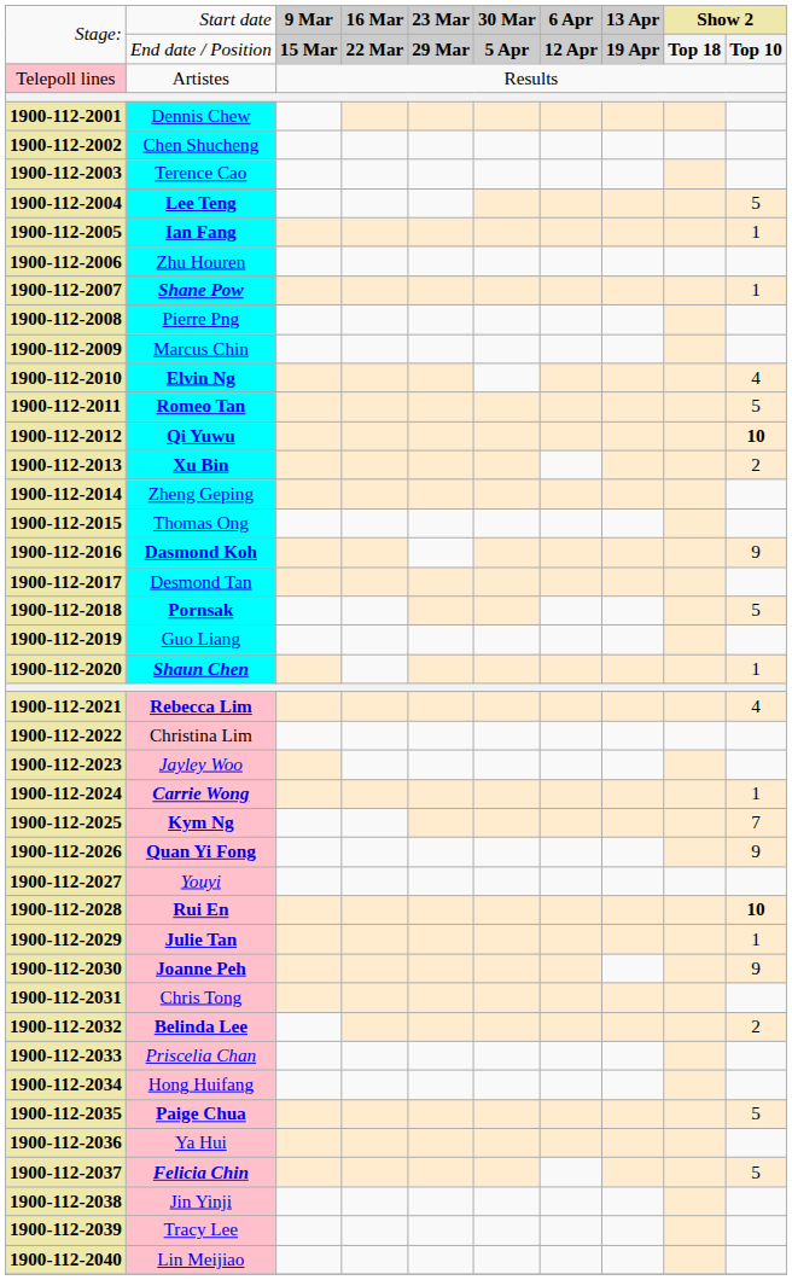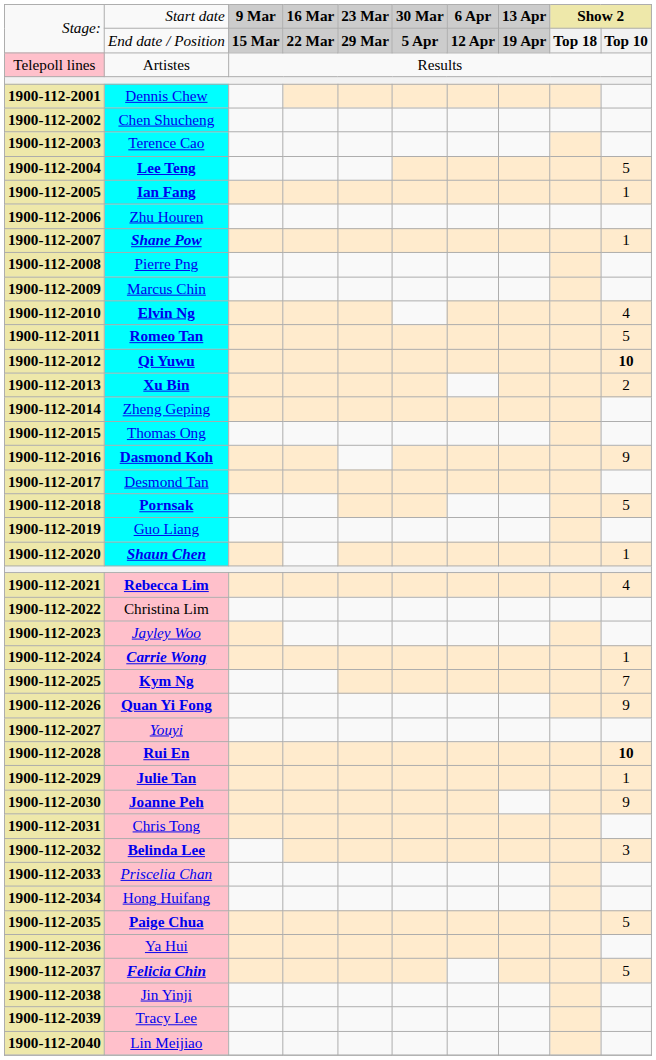 <table class="wikitable">
 <tr>
 <td colspan=1 align="right" rowspan="2"><em>Stage:</em></td>
 <td colspan=1 align="right"><em>Start date</em></td>
 <td colspan=1 bgcolor="#CCCCCC" align="center"><strong>9 Mar</strong></td>
 <td colspan=1 bgcolor="#CCCCCC" align="center"><strong>16 Mar</strong></td>
 <td colspan=1 bgcolor="#CCCCCC" align="center"><strong>23 Mar</strong></td>
 <td colspan=1 bgcolor="#CCCCCC" align="center"><strong>30 Mar</strong></td>
 <td colspan=1 bgcolor="#CCCCCC" align="center"><strong>6 Apr</strong></td>
 <td colspan=1 bgcolor="#CCCCCC" align="center"><strong>13 Apr</strong></td>
 <td colspan=2 bgcolor="palegoldenrod" align="center"><strong>Show 2</strong></td>
 </tr>
 <tr>
 <td colspan=1 align="right"><em>End date / Position</em></td>
 <td colspan=1 bgcolor="#CCCCCC" align="center"><strong>15 Mar</strong></td>
 <td colspan=1 bgcolor="#CCCCCC" align="center"><strong>22 Mar</strong></td>
 <td colspan=1 bgcolor="#CCCCCC" align="center"><strong>29 Mar</strong></td>
 <td colspan=1 bgcolor="#CCCCCC" align="center"><strong>5 Apr</strong></td>
 <td colspan=1 bgcolor="#CCCCCC" align="center"><strong>12 Apr</strong></td>
 <td colspan=1 bgcolor="#CCCCCC" align="center"><strong>19 Apr</strong></td>
 <th align="center">Top 18</th>
 <th align="center">Top 10</th>
 </tr>
 <tr>
 <td colspan=1 align="center" style="background: pink;">Telepoll lines</td>
 <td colspan=1 align="center">Artistes</td>
 <td colspan=8 align="center">Results</td>
 </tr>
 <tr>
 <th colspan=11><div></div></th>
 </tr>
 <tr>
 <td bgcolor="palegoldenrod" align="center"><strong>1900-112-2001</strong></td>
 <td bgcolor="cyan" align="center"><a href='#'>Dennis Chew</a></td>
 <td></td>
 <td bgcolor="#FFEBCD"></td>
 <td bgcolor="#FFEBCD"></td>
 <td bgcolor="#FFEBCD"></td>
 <td bgcolor="#FFEBCD"></td>
 <td bgcolor="#FFEBCD"></td>
 <td bgcolor="#FFEBCD"></td>
 <td></td>
 </tr>
 <tr>
 <td bgcolor="palegoldenrod" align="center"><strong>1900-112-2002</strong></td>
 <td bgcolor="cyan" align="center"><a href='#'>Chen Shucheng</a></td>
 <td></td>
 <td></td>
 <td></td>
 <td></td>
 <td></td>
 <td></td>
 <td></td>
 <td></td>
 </tr>
 <tr>
 <td bgcolor="palegoldenrod" align="center"><strong>1900-112-2003</strong></td>
 <td bgcolor="cyan" align="center"><a href='#'>Terence Cao</a></td>
 <td></td>
 <td></td>
 <td></td>
 <td></td>
 <td></td>
 <td></td>
 <td bgcolor="#FFEBCD"></td>
 <td></td>
 </tr>
 <tr>
 <td bgcolor="palegoldenrod" align="center"><strong>1900-112-2004</strong></td>
 <td bgcolor="cyan" align="center"><strong><a href='#'>Lee Teng</a></strong></td>
 <td></td>
 <td></td>
 <td></td>
 <td bgcolor="#FFEBCD"></td>
 <td bgcolor="#FFEBCD"></td>
 <td bgcolor="#FFEBCD"></td>
 <td bgcolor="#FFEBCD"></td>
 <td bgcolor="#FFEBCD" align="center">5</td>
 </tr>
 <tr>
 <td bgcolor="palegoldenrod" align="center"><strong>1900-112-2005</strong></td>
 <td bgcolor="cyan" align="center"><strong><a href='#'>Ian Fang</a></strong></td>
 <td bgcolor="#FFEBCD"></td>
 <td bgcolor="#FFEBCD"></td>
 <td bgcolor="#FFEBCD"></td>
 <td bgcolor="#FFEBCD"></td>
 <td bgcolor="#FFEBCD"></td>
 <td bgcolor="#FFEBCD"></td>
 <td bgcolor="#FFEBCD"></td>
 <td bgcolor="#FFEBCD" align="center">1</td>
 </tr>
 <tr>
 <td bgcolor="palegoldenrod" align="center"><strong>1900-112-2006</strong></td>
 <td bgcolor="cyan" align="center"><a href='#'>Zhu Houren</a></td>
 <td></td>
 <td></td>
 <td></td>
 <td></td>
 <td></td>
 <td></td>
 <td></td>
 </tr>
 <tr>
 <td bgcolor="palegoldenrod" align="center"><strong>1900-112-2007</strong></td>
 <td bgcolor="cyan" align="center"><strong><em><a href='#'>Shane Pow</a></em></strong></td>
 <td bgcolor="#FFEBCD"></td>
 <td bgcolor="#FFEBCD"></td>
 <td bgcolor="#FFEBCD"></td>
 <td bgcolor="#FFEBCD"></td>
 <td bgcolor="#FFEBCD"></td>
 <td bgcolor="#FFEBCD"></td>
 <td bgcolor="#FFEBCD"></td>
 <td bgcolor="#FFEBCD" align="center">1</td>
 </tr>
 <tr>
 <td bgcolor="palegoldenrod" align="center"><strong>1900-112-2008</strong></td>
 <td bgcolor="cyan" align="center"><a href='#'>Pierre Png</a></td>
 <td></td>
 <td></td>
 <td></td>
 <td></td>
 <td></td>
 <td></td>
 <td bgcolor="#FFEBCD"></td>
 <td></td>
 </tr>
 <tr>
 <td bgcolor="palegoldenrod" align="center"><strong>1900-112-2009</strong></td>
 <td bgcolor="cyan" align="center"><a href='#'>Marcus Chin</a></td>
 <td></td>
 <td></td>
 <td></td>
 <td></td>
 <td></td>
 <td></td>
 <td bgcolor="#FFEBCD"></td>
 <td></td>
 </tr>
 <tr>
 <td bgcolor="palegoldenrod" align="center"><strong>1900-112-2010</strong></td>
 <td bgcolor="cyan" align="center"><strong><a href='#'>Elvin Ng</a></strong></td>
 <td bgcolor="#FFEBCD"></td>
 <td bgcolor="#FFEBCD"></td>
 <td bgcolor="#FFEBCD"></td>
 <td></td>
 <td bgcolor="#FFEBCD"></td>
 <td bgcolor="#FFEBCD"></td>
 <td bgcolor="#FFEBCD"></td>
 <td bgcolor="#FFEBCD" align="center">4</td>
 </tr>
 <tr>
 <td bgcolor="palegoldenrod" align="center"><strong>1900-112-2011</strong></td>
 <td bgcolor="cyan" align="center"><strong><a href='#'>Romeo Tan</a></strong></td>
 <td bgcolor="#FFEBCD"></td>
 <td bgcolor="#FFEBCD"></td>
 <td bgcolor="#FFEBCD"></td>
 <td bgcolor="#FFEBCD"></td>
 <td bgcolor="#FFEBCD"></td>
 <td bgcolor="#FFEBCD"></td>
 <td bgcolor="#FFEBCD"></td>
 <td bgcolor="#FFEBCD" align="center">5</td>
 </tr>
 <tr>
 <td bgcolor="palegoldenrod" align="center"><strong>1900-112-2012</strong></td>
 <td bgcolor="cyan" align="center"><strong><a href='#'>Qi Yuwu</a></strong></td>
 <td bgcolor="#FFEBCD"></td>
 <td bgcolor="#FFEBCD"></td>
 <td bgcolor="#FFEBCD"></td>
 <td bgcolor="#FFEBCD"></td>
 <td bgcolor="#FFEBCD"></td>
 <td bgcolor="#FFEBCD"></td>
 <td bgcolor="#FFEBCD"></td>
 <td bgcolor="#FFEBCD" align="center"><strong>10</strong></td>
 </tr>
 <tr>
 <td bgcolor="palegoldenrod" align="center"><strong>1900-112-2013</strong></td>
 <td bgcolor="cyan" align="center"><strong><a href='#'>Xu Bin</a></strong></td>
 <td bgcolor="#FFEBCD"></td>
 <td bgcolor="#FFEBCD"></td>
 <td bgcolor="#FFEBCD"></td>
 <td bgcolor="#FFEBCD"></td>
 <td></td>
 <td bgcolor="#FFEBCD"></td>
 <td bgcolor="#FFEBCD"></td>
 <td bgcolor="#FFEBCD" align="center">2</td>
 </tr>
 <tr>
 <td bgcolor="palegoldenrod" align="center"><strong>1900-112-2014</strong></td>
 <td bgcolor="cyan" align="center"><a href='#'>Zheng Geping</a></td>
 <td bgcolor="#FFEBCD"></td>
 <td bgcolor="#FFEBCD"></td>
 <td bgcolor="#FFEBCD"></td>
 <td bgcolor="#FFEBCD"></td>
 <td bgcolor="#FFEBCD"></td>
 <td bgcolor="#FFEBCD"></td>
 <td bgcolor="#FFEBCD"></td>
 <td></td>
 </tr>
 <tr>
 <td bgcolor="palegoldenrod" align="center"><strong>1900-112-2015</strong></td>
 <td bgcolor="cyan" align="center"><a href='#'>Thomas Ong</a></td>
 <td></td>
 <td></td>
 <td></td>
 <td></td>
 <td></td>
 <td></td>
 <td bgcolor="#FFEBCD"></td>
 <td></td>
 </tr>
 <tr>
 <td bgcolor="palegoldenrod" align="center"><strong>1900-112-2016</strong></td>
 <td bgcolor="cyan" align="center"><strong><a href='#'>Dasmond Koh</a></strong></td>
 <td bgcolor="#FFEBCD"></td>
 <td bgcolor="#FFEBCD"></td>
 <td></td>
 <td bgcolor="#FFEBCD"></td>
 <td bgcolor="#FFEBCD"></td>
 <td bgcolor="#FFEBCD"></td>
 <td bgcolor="#FFEBCD"></td>
 <td bgcolor="#FFEBCD" align="center">9</td>
 </tr>
 <tr>
 <td bgcolor="palegoldenrod" align="center"><strong>1900-112-2017</strong></td>
 <td bgcolor="cyan" align="center"><a href='#'>Desmond Tan</a></td>
 <td bgcolor="#FFEBCD"></td>
 <td bgcolor="#FFEBCD"></td>
 <td bgcolor="#FFEBCD"></td>
 <td bgcolor="#FFEBCD"></td>
 <td bgcolor="#FFEBCD"></td>
 <td bgcolor="#FFEBCD"></td>
 <td bgcolor="#FFEBCD"></td>
 <td></td>
 </tr>
 <tr>
 <td bgcolor="palegoldenrod" align="center"><strong>1900-112-2018</strong></td>
 <td bgcolor="cyan" align="center"><strong><a href='#'>Pornsak</a></strong></td>
 <td></td>
 <td></td>
 <td bgcolor="#FFEBCD"></td>
 <td bgcolor="#FFEBCD"></td>
 <td></td>
 <td></td>
 <td bgcolor="#FFEBCD"></td>
 <td bgcolor="#FFEBCD" align="center">5</td>
 </tr>
 <tr>
 <td bgcolor="palegoldenrod" align="center"><strong>1900-112-2019</strong></td>
 <td bgcolor="cyan" align="center"><a href='#'>Guo Liang</a></td>
 <td></td>
 <td></td>
 <td></td>
 <td></td>
 <td></td>
 <td></td>
 <td bgcolor="#FFEBCD"></td>
 <td></td>
 </tr>
 <tr>
 <td bgcolor="palegoldenrod" align="center"><strong>1900-112-2020</strong></td>
 <td bgcolor="cyan" align="center"><strong><em><a href='#'>Shaun Chen</a></em></strong></td>
 <td bgcolor="#FFEBCD"></td>
 <td></td>
 <td bgcolor="#FFEBCD"></td>
 <td bgcolor="#FFEBCD"></td>
 <td bgcolor="#FFEBCD"></td>
 <td bgcolor="#FFEBCD"></td>
 <td bgcolor="#FFEBCD"></td>
 <td bgcolor="#FFEBCD" align="center">1</td>
 </tr>
 <tr>
 <th colspan=11><div></div></th>
 </tr>
 <tr>
 <td bgcolor="palegoldenrod" align="center"><strong>1900-112-2021</strong></td>
 <td bgcolor="pink" align="center"><strong><a href='#'>Rebecca Lim</a></strong></td>
 <td bgcolor="#FFEBCD"></td>
 <td bgcolor="#FFEBCD"></td>
 <td bgcolor="#FFEBCD"></td>
 <td bgcolor="#FFEBCD"></td>
 <td bgcolor="#FFEBCD"></td>
 <td bgcolor="#FFEBCD"></td>
 <td bgcolor="#FFEBCD"></td>
 <td bgcolor="#FFEBCD" align="center">4</td>
 </tr>
 <tr>
 <td bgcolor="palegoldenrod" align="center"><strong>1900-112-2022</strong></td>
 <td bgcolor="pink" align="center">Christina Lim</td>
 <td></td>
 <td></td>
 <td></td>
 <td></td>
 <td></td>
 <td></td>
 <td></td>
 <td></td>
 </tr>
 <tr>
 <td bgcolor="palegoldenrod" align="center"><strong>1900-112-2023</strong></td>
 <td bgcolor="pink" align="center"><em><a href='#'>Jayley Woo</a></em></td>
 <td bgcolor="#FFEBCD"></td>
 <td></td>
 <td></td>
 <td></td>
 <td></td>
 <td></td>
 <td bgcolor="#FFEBCD"></td>
 <td></td>
 </tr>
 <tr>
 <td bgcolor="palegoldenrod" align="center"><strong>1900-112-2024</strong></td>
 <td bgcolor="pink" align="center"><strong><em><a href='#'>Carrie Wong</a></em></strong></td>
 <td bgcolor="#FFEBCD"></td>
 <td bgcolor="#FFEBCD"></td>
 <td bgcolor="#FFEBCD"></td>
 <td bgcolor="#FFEBCD"></td>
 <td bgcolor="#FFEBCD"></td>
 <td bgcolor="#FFEBCD"></td>
 <td bgcolor="#FFEBCD"></td>
 <td bgcolor="#FFEBCD" align="center">1</td>
 </tr>
 <tr>
 <td bgcolor="palegoldenrod" align="center"><strong>1900-112-2025</strong></td>
 <td bgcolor="pink" align="center"><strong><a href='#'>Kym Ng</a> </strong></td>
 <td></td>
 <td></td>
 <td bgcolor="#FFEBCD"></td>
 <td bgcolor="#FFEBCD"></td>
 <td bgcolor="#FFEBCD"></td>
 <td bgcolor="#FFEBCD"></td>
 <td bgcolor="#FFEBCD"></td>
 <td bgcolor="#FFEBCD" align="center">7</td>
 </tr>
 <tr>
 <td bgcolor="palegoldenrod" align="center"><strong>1900-112-2026</strong></td>
 <td bgcolor="pink" align="center"><strong><a href='#'>Quan Yi Fong</a></strong></td>
 <td></td>
 <td></td>
 <td></td>
 <td></td>
 <td></td>
 <td></td>
 <td bgcolor="#FFEBCD"></td>
 <td bgcolor="#FFEBCD" align="center">9</td>
 </tr>
 <tr>
 <td bgcolor="palegoldenrod" align="center"><strong>1900-112-2027</strong></td>
 <td bgcolor="pink" align="center"><em><a href='#'>Youyi</a> </em></td>
 <td></td>
 <td></td>
 <td></td>
 <td></td>
 <td></td>
 <td></td>
 <td></td>
 <td></td>
 </tr>
 <tr>
 <td bgcolor="palegoldenrod" align="center"><strong>1900-112-2028</strong></td>
 <td bgcolor="pink" align="center"><strong><a href='#'>Rui En</a></strong></td>
 <td bgcolor="#FFEBCD"></td>
 <td bgcolor="#FFEBCD"></td>
 <td bgcolor="#FFEBCD"></td>
 <td bgcolor="#FFEBCD"></td>
 <td bgcolor="#FFEBCD"></td>
 <td bgcolor="#FFEBCD"></td>
 <td bgcolor="#FFEBCD"></td>
 <td bgcolor="#FFEBCD" align="center"><strong>10</strong></td>
 </tr>
 <tr>
 <td bgcolor="palegoldenrod" align="center"><strong>1900-112-2029</strong></td>
 <td bgcolor="pink" align="center"><strong><a href='#'>Julie Tan</a></strong></td>
 <td bgcolor="#FFEBCD"></td>
 <td bgcolor="#FFEBCD"></td>
 <td bgcolor="#FFEBCD"></td>
 <td bgcolor="#FFEBCD"></td>
 <td bgcolor="#FFEBCD"></td>
 <td bgcolor="#FFEBCD"></td>
 <td bgcolor="#FFEBCD"></td>
 <td bgcolor="#FFEBCD" align="center">1</td>
 </tr>
 <tr>
 <td bgcolor="palegoldenrod" align="center"><strong>1900-112-2030</strong></td>
 <td bgcolor="pink" align="center"><strong><a href='#'>Joanne Peh</a></strong></td>
 <td bgcolor="#FFEBCD"></td>
 <td bgcolor="#FFEBCD"></td>
 <td bgcolor="#FFEBCD"></td>
 <td bgcolor="#FFEBCD"></td>
 <td bgcolor="#FFEBCD"></td>
 <td></td>
 <td bgcolor="#FFEBCD"></td>
 <td bgcolor="#FFEBCD" align="center">9</td>
 </tr>
 <tr>
 <td bgcolor="palegoldenrod" align="center"><strong>1900-112-2031</strong></td>
 <td bgcolor="pink" align="center"><a href='#'>Chris Tong</a></td>
 <td bgcolor="#FFEBCD"></td>
 <td bgcolor="#FFEBCD"></td>
 <td bgcolor="#FFEBCD"></td>
 <td bgcolor="#FFEBCD"></td>
 <td bgcolor="#FFEBCD"></td>
 <td bgcolor="#FFEBCD"></td>
 <td bgcolor="#FFEBCD"></td>
 <td></td>
 </tr>
 <tr>
 <td bgcolor="palegoldenrod" align="center"><strong>1900-112-2032</strong></td>
 <td bgcolor="pink" align="center"><strong><a href='#'>Belinda Lee</a></strong></td>
 <td></td>
 <td bgcolor="#FFEBCD"></td>
 <td bgcolor="#FFEBCD"></td>
 <td bgcolor="#FFEBCD"></td>
 <td bgcolor="#FFEBCD"></td>
 <td bgcolor="#FFEBCD"></td>
 <td bgcolor="#FFEBCD"></td>
-<td bgcolor="#FFEBCD" align="center">2</td>
+<td bgcolor="#FFEBCD" align="center">3</td>
 </tr>
 <tr>
 <td bgcolor="palegoldenrod" align="center"><strong>1900-112-2033</strong></td>
 <td bgcolor="pink" align="center"><em><a href='#'>Priscelia Chan</a></em></td>
 <td></td>
 <td></td>
 <td></td>
 <td></td>
 <td></td>
 <td></td>
 <td bgcolor="#FFEBCD"></td>
 <td></td>
 </tr>
 <tr>
 <td bgcolor="palegoldenrod" align="center"><strong>1900-112-2034</strong></td>
 <td bgcolor="pink" align="center"><a href='#'>Hong Huifang</a></td>
 <td></td>
 <td></td>
 <td></td>
 <td></td>
 <td></td>
 <td></td>
 <td bgcolor="#FFEBCD"></td>
 <td></td>
 </tr>
 <tr>
 <td bgcolor="palegoldenrod" align="center"><strong>1900-112-2035</strong></td>
 <td bgcolor="pink" align="center"><strong><a href='#'>Paige Chua</a></strong></td>
 <td bgcolor="#FFEBCD"></td>
 <td bgcolor="#FFEBCD"></td>
 <td bgcolor="#FFEBCD"></td>
 <td bgcolor="#FFEBCD"></td>
 <td bgcolor="#FFEBCD"></td>
 <td bgcolor="#FFEBCD"></td>
 <td bgcolor="#FFEBCD"></td>
 <td bgcolor="#FFEBCD" align="center">5</td>
 </tr>
 <tr>
 <td bgcolor="palegoldenrod" align="center"><strong>1900-112-2036</strong></td>
 <td bgcolor="pink" align="center"><a href='#'>Ya Hui</a></td>
 <td bgcolor="#FFEBCD"></td>
 <td bgcolor="#FFEBCD"></td>
 <td bgcolor="#FFEBCD"></td>
 <td bgcolor="#FFEBCD"></td>
 <td bgcolor="#FFEBCD"></td>
 <td bgcolor="#FFEBCD"></td>
 <td bgcolor="#FFEBCD"></td>
 <td></td>
 </tr>
 <tr>
 <td bgcolor="palegoldenrod" align="center"><strong>1900-112-2037</strong></td>
 <td bgcolor="pink" align="center"><strong><em><a href='#'>Felicia Chin</a></em></strong></td>
 <td bgcolor="#FFEBCD"></td>
 <td bgcolor="#FFEBCD"></td>
 <td bgcolor="#FFEBCD"></td>
 <td bgcolor="#FFEBCD"></td>
 <td></td>
 <td bgcolor="#FFEBCD"></td>
 <td bgcolor="#FFEBCD"></td>
 <td bgcolor="#FFEBCD" align="center">5</td>
 </tr>
 <tr>
 <td bgcolor="palegoldenrod" align="center"><strong>1900-112-2038</strong></td>
 <td bgcolor="pink" align="center"><a href='#'>Jin Yinji</a></td>
 <td></td>
 <td></td>
 <td></td>
 <td></td>
 <td></td>
 <td></td>
 <td bgcolor="#FFEBCD"></td>
 <td></td>
 </tr>
 <tr>
 <td bgcolor="palegoldenrod" align="center"><strong>1900-112-2039</strong></td>
 <td bgcolor="pink" align="center"><a href='#'>Tracy Lee</a></td>
 <td></td>
 <td></td>
 <td></td>
 <td></td>
 <td></td>
 <td></td>
 <td bgcolor="#FFEBCD"></td>
 <td></td>
 </tr>
 <tr>
 <td bgcolor="palegoldenrod" align="center"><strong>1900-112-2040</strong></td>
 <td bgcolor="pink" align="center"><a href='#'>Lin Meijiao</a></td>
 <td></td>
 <td></td>
 <td></td>
 <td></td>
 <td></td>
 <td></td>
 <td bgcolor="#FFEBCD"></td>
 <td></td>
 </tr>
 <tr>
 </tr>
 </table>
